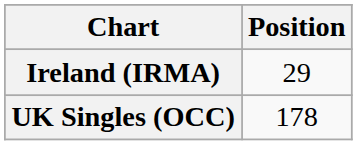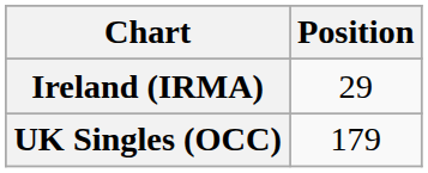 <table class="wikitable plainrowheaders" style="text-align:center">
 <tr>
 <th>Chart</th>
 <th>Position</th>
 </tr>
 <tr>
 <th scope="row">Ireland (IRMA)</th>
 <td>29</td>
 </tr>
 <tr>
 <th scope="row">UK Singles (OCC)</th>
-<td>178</td>
+<td>179</td>
 </tr>
 </table>
